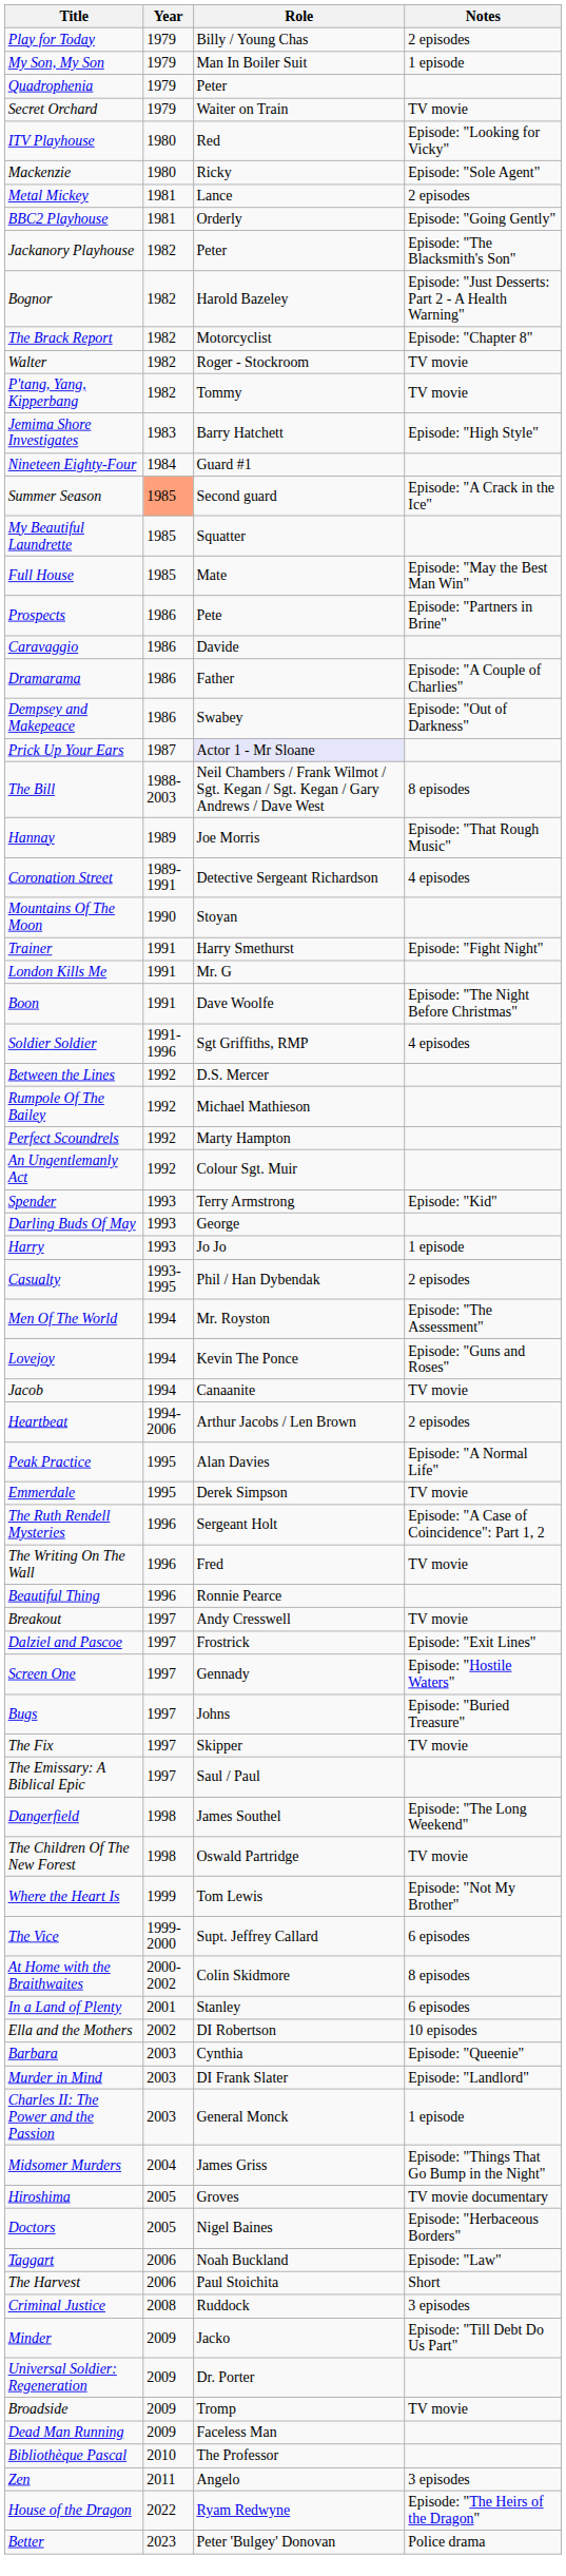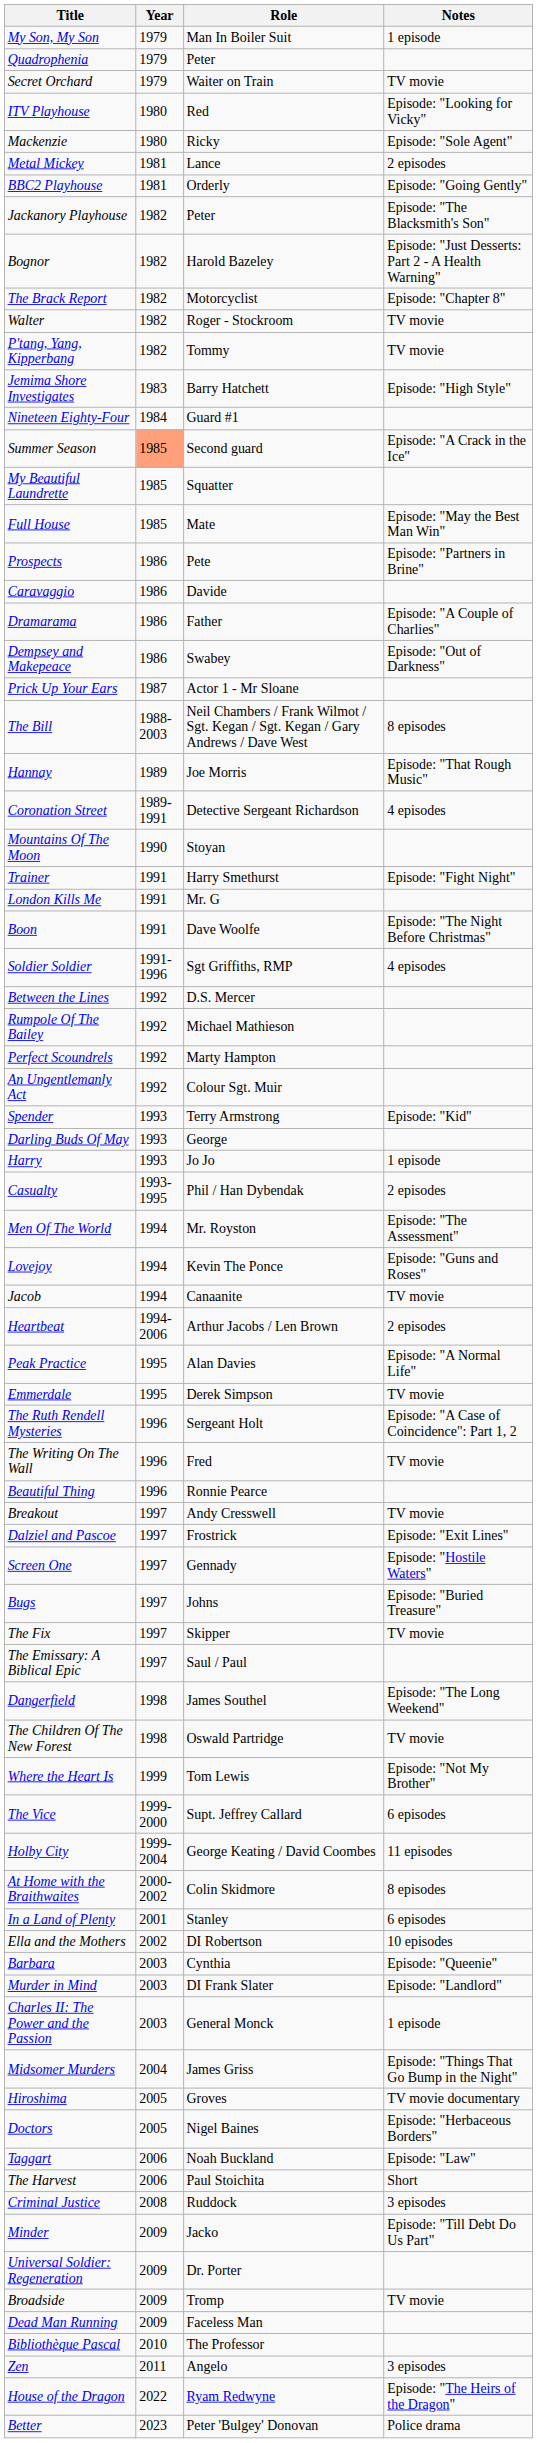 <table class="wikitable">
 <tr>
 <th>Title</th>
 <th>Year</th>
 <th>Role</th>
 <th>Notes</th>
-</tr>
-<tr>
-<td><em><a href='#'>Play for Today</a></em></td>
-<td>1979</td>
-<td>Billy / Young Chas</td>
-<td>2 episodes</td>
 </tr>
 <tr>
 <td><em><a href='#'>My Son, My Son</a></em></td>
 <td>1979</td>
 <td>Man In Boiler Suit</td>
 <td>1 episode</td>
 </tr>
 <tr>
 <td><em><a href='#'>Quadrophenia</a></em></td>
 <td>1979</td>
 <td>Peter</td>
 <td></td>
 </tr>
 <tr>
 <td><em>Secret Orchard</em></td>
 <td>1979</td>
 <td>Waiter on Train</td>
 <td>TV movie</td>
 </tr>
 <tr>
 <td><em><a href='#'>ITV Playhouse</a></em></td>
 <td>1980</td>
 <td>Red</td>
 <td>Episode: "Looking for Vicky"</td>
 </tr>
 <tr>
 <td><em>Mackenzie</em></td>
 <td>1980</td>
 <td>Ricky</td>
 <td>Episode: "Sole Agent"</td>
 </tr>
 <tr>
 <td><em><a href='#'>Metal Mickey</a></em></td>
 <td>1981</td>
 <td>Lance</td>
 <td>2 episodes</td>
 </tr>
 <tr>
 <td><em><a href='#'>BBC2 Playhouse</a></em></td>
 <td>1981</td>
 <td>Orderly</td>
 <td>Episode: "Going Gently"</td>
 </tr>
 <tr>
 <td><em>Jackanory Playhouse</em></td>
 <td>1982</td>
 <td>Peter</td>
 <td>Episode: "The Blacksmith's Son"</td>
 </tr>
 <tr>
 <td><em>Bognor</em></td>
 <td>1982</td>
 <td>Harold Bazeley</td>
 <td>Episode: "Just Desserts: Part 2 - A Health Warning"</td>
 </tr>
 <tr>
 <td><em><a href='#'>The Brack Report</a></em></td>
 <td>1982</td>
 <td>Motorcyclist</td>
 <td>Episode: "Chapter 8"</td>
 </tr>
 <tr>
 <td><em>Walter</em></td>
 <td>1982</td>
 <td>Roger - Stockroom</td>
 <td>TV movie</td>
 </tr>
 <tr>
 <td><em><a href='#'>P'tang, Yang, Kipperbang</a></em></td>
 <td>1982</td>
 <td>Tommy</td>
 <td>TV movie</td>
 </tr>
 <tr>
 <td><em><a href='#'>Jemima Shore Investigates</a></em></td>
 <td>1983</td>
 <td>Barry Hatchett</td>
 <td>Episode: "High Style"</td>
 </tr>
 <tr>
 <td><em><a href='#'>Nineteen Eighty-Four</a></em></td>
 <td>1984</td>
 <td>Guard #1</td>
 <td></td>
 </tr>
 <tr>
 <td><em>Summer Season</em></td>
 <td style="background: lightsalmon;">1985</td>
 <td>Second guard</td>
 <td>Episode: "A Crack in the Ice"</td>
 </tr>
 <tr>
 <td><em><a href='#'>My Beautiful Laundrette</a></em></td>
 <td>1985</td>
 <td>Squatter</td>
 <td></td>
 </tr>
 <tr>
 <td><em><a href='#'>Full House</a></em></td>
 <td>1985</td>
 <td>Mate</td>
 <td>Episode: "May the Best Man Win"</td>
 </tr>
 <tr>
 <td><em><a href='#'>Prospects</a></em></td>
 <td>1986</td>
 <td>Pete</td>
 <td>Episode: "Partners in Brine"</td>
 </tr>
 <tr>
 <td><em><a href='#'>Caravaggio</a></em></td>
 <td>1986</td>
 <td>Davide</td>
 <td></td>
 </tr>
 <tr>
 <td><em><a href='#'>Dramarama</a></em></td>
 <td>1986</td>
 <td>Father</td>
 <td>Episode: "A Couple of Charlies"</td>
 </tr>
 <tr>
 <td><em><a href='#'>Dempsey and Makepeace</a></em></td>
 <td>1986</td>
 <td>Swabey</td>
 <td>Episode: "Out of Darkness"</td>
 </tr>
 <tr>
 <td><em><a href='#'>Prick Up Your Ears</a></em></td>
 <td>1987</td>
-<td style="background: lavender;">Actor 1 - Mr Sloane</td>
+<td>Actor 1 - Mr Sloane</td>
 <td></td>
 </tr>
 <tr>
 <td><em><a href='#'>The Bill</a></em></td>
 <td>1988-2003</td>
 <td>Neil Chambers / Frank Wilmot / Sgt. Kegan / Sgt. Kegan / Gary Andrews / Dave West</td>
 <td>8 episodes</td>
 </tr>
 <tr>
 <td><em><a href='#'>Hannay</a></em></td>
 <td>1989</td>
 <td>Joe Morris</td>
 <td>Episode: "That Rough Music"</td>
 </tr>
 <tr>
 <td><em><a href='#'>Coronation Street</a></em></td>
 <td>1989-1991</td>
 <td>Detective Sergeant Richardson</td>
 <td>4 episodes</td>
 </tr>
 <tr>
 <td><em><a href='#'>Mountains Of The Moon</a></em></td>
 <td>1990</td>
 <td>Stoyan</td>
 <td></td>
 </tr>
 <tr>
 <td><em><a href='#'>Trainer</a></em></td>
 <td>1991</td>
 <td>Harry Smethurst</td>
 <td>Episode: "Fight Night"</td>
 </tr>
 <tr>
 <td><em><a href='#'>London Kills Me</a></em></td>
 <td>1991</td>
 <td>Mr. G</td>
 <td></td>
 </tr>
 <tr>
 <td><em><a href='#'>Boon</a></em></td>
 <td>1991</td>
 <td>Dave Woolfe</td>
 <td>Episode: "The Night Before Christmas"</td>
 </tr>
 <tr>
 <td><em><a href='#'>Soldier Soldier</a></em></td>
 <td>1991-1996</td>
 <td>Sgt Griffiths, RMP</td>
 <td>4 episodes</td>
 </tr>
 <tr>
 <td><em><a href='#'>Between the Lines</a></em></td>
 <td>1992</td>
 <td>D.S. Mercer</td>
 <td></td>
 </tr>
 <tr>
 <td><em><a href='#'>Rumpole Of The Bailey</a></em></td>
 <td>1992</td>
 <td>Michael Mathieson</td>
 <td></td>
 </tr>
 <tr>
 <td><em><a href='#'>Perfect Scoundrels</a></em></td>
 <td>1992</td>
 <td>Marty Hampton</td>
 <td></td>
 </tr>
 <tr>
 <td><em><a href='#'>An Ungentlemanly Act</a></em></td>
 <td>1992</td>
 <td>Colour Sgt. Muir</td>
 <td></td>
 </tr>
 <tr>
 <td><em><a href='#'>Spender</a></em></td>
 <td>1993</td>
 <td>Terry Armstrong</td>
 <td>Episode: "Kid"</td>
 </tr>
 <tr>
 <td><em><a href='#'>Darling Buds Of May</a></em></td>
 <td>1993</td>
 <td>George</td>
 <td></td>
 </tr>
 <tr>
 <td><em><a href='#'>Harry</a></em></td>
 <td>1993</td>
 <td>Jo Jo</td>
 <td>1 episode</td>
 </tr>
 <tr>
 <td><em><a href='#'>Casualty</a></em></td>
 <td>1993-1995</td>
 <td>Phil / Han Dybendak</td>
 <td>2 episodes</td>
 </tr>
 <tr>
 <td><em><a href='#'>Men Of The World</a></em></td>
 <td>1994</td>
 <td>Mr. Royston</td>
 <td>Episode: "The Assessment"</td>
 </tr>
 <tr>
 <td><em><a href='#'>Lovejoy</a></em></td>
 <td>1994</td>
 <td>Kevin The Ponce</td>
 <td>Episode: "Guns and Roses"</td>
 </tr>
 <tr>
 <td><em>Jacob</em></td>
 <td>1994</td>
 <td>Canaanite</td>
 <td>TV movie</td>
 </tr>
 <tr>
 <td><em><a href='#'>Heartbeat</a></em></td>
 <td>1994-2006</td>
 <td>Arthur Jacobs / Len Brown</td>
 <td>2 episodes</td>
 </tr>
 <tr>
 <td><em><a href='#'>Peak Practice</a></em></td>
 <td>1995</td>
 <td>Alan Davies</td>
 <td>Episode: "A Normal Life"</td>
 </tr>
 <tr>
 <td><em><a href='#'>Emmerdale</a></em></td>
 <td>1995</td>
 <td>Derek Simpson</td>
 <td>TV movie</td>
 </tr>
 <tr>
 <td><em><a href='#'>The Ruth Rendell Mysteries</a></em></td>
 <td>1996</td>
 <td>Sergeant Holt</td>
 <td>Episode: "A Case of Coincidence": Part 1, 2</td>
 </tr>
 <tr>
 <td><em>The Writing On The Wall</em></td>
 <td>1996</td>
 <td>Fred</td>
 <td>TV movie</td>
 </tr>
 <tr>
 <td><em><a href='#'>Beautiful Thing</a></em></td>
 <td>1996</td>
 <td>Ronnie Pearce</td>
 <td></td>
 </tr>
 <tr>
 <td><em>Breakout</em></td>
 <td>1997</td>
 <td>Andy Cresswell</td>
 <td>TV movie</td>
 </tr>
 <tr>
 <td><em><a href='#'>Dalziel and Pascoe</a></em></td>
 <td>1997</td>
 <td>Frostrick</td>
 <td>Episode: "Exit Lines"</td>
 </tr>
 <tr>
 <td><em><a href='#'>Screen One</a></em></td>
 <td>1997</td>
 <td>Gennady</td>
 <td>Episode: "<a href='#'>Hostile Waters</a>"</td>
 </tr>
 <tr>
 <td><em><a href='#'>Bugs</a></em></td>
 <td>1997</td>
 <td>Johns</td>
 <td>Episode: "Buried Treasure"</td>
 </tr>
 <tr>
 <td><em>The Fix</em></td>
 <td>1997</td>
 <td>Skipper</td>
 <td>TV movie</td>
 </tr>
 <tr>
 <td><em>The Emissary: A Biblical Epic</em></td>
 <td>1997</td>
 <td>Saul / Paul</td>
 <td></td>
 </tr>
 <tr>
 <td><em><a href='#'>Dangerfield</a></em></td>
 <td>1998</td>
 <td>James Southel</td>
 <td>Episode: "The Long Weekend"</td>
 </tr>
 <tr>
 <td><em>The Children Of The New Forest</em></td>
 <td>1998</td>
 <td>Oswald Partridge</td>
 <td>TV movie</td>
 </tr>
 <tr>
 <td><em><a href='#'>Where the Heart Is</a></em></td>
 <td>1999</td>
 <td>Tom Lewis</td>
 <td>Episode: "Not My Brother"</td>
 </tr>
 <tr>
 <td><em><a href='#'>The Vice</a></em></td>
 <td>1999-2000</td>
 <td>Supt. Jeffrey Callard</td>
 <td>6 episodes</td>
 </tr>
 <tr>
+<td><em><a href='#'>Holby City</a></em></td>
+<td>1999-2004</td>
+<td>George Keating / David Coombes</td>
+<td>11 episodes</td>
+</tr>
+<tr>
 <td><em><a href='#'>At Home with the Braithwaites</a></em></td>
 <td>2000-2002</td>
 <td>Colin Skidmore</td>
 <td>8 episodes</td>
 </tr>
 <tr>
 <td><em><a href='#'>In a Land of Plenty</a></em></td>
 <td>2001</td>
 <td>Stanley</td>
 <td>6 episodes</td>
 </tr>
 <tr>
 <td><em>Ella and the Mothers</em></td>
 <td>2002</td>
 <td>DI Robertson</td>
 <td>10 episodes</td>
 </tr>
 <tr>
 <td><em><a href='#'>Barbara</a></em></td>
 <td>2003</td>
 <td>Cynthia</td>
 <td>Episode: "Queenie"</td>
 </tr>
 <tr>
 <td><em><a href='#'>Murder in Mind</a></em></td>
 <td>2003</td>
 <td>DI Frank Slater</td>
 <td>Episode: "Landlord"</td>
 </tr>
 <tr>
 <td><em><a href='#'>Charles II: The Power and the Passion</a></em></td>
 <td>2003</td>
 <td>General Monck</td>
 <td>1 episode</td>
 </tr>
 <tr>
 <td><em><a href='#'>Midsomer Murders</a></em></td>
 <td>2004</td>
 <td>James Griss</td>
 <td>Episode: "Things That Go Bump in the Night"</td>
 </tr>
 <tr>
 <td><em><a href='#'>Hiroshima</a></em></td>
 <td>2005</td>
 <td>Groves</td>
 <td>TV movie documentary</td>
 </tr>
 <tr>
 <td><em><a href='#'>Doctors</a></em></td>
 <td>2005</td>
 <td>Nigel Baines</td>
 <td>Episode: "Herbaceous Borders"</td>
 </tr>
 <tr>
 <td><em><a href='#'>Taggart</a></em></td>
 <td>2006</td>
 <td>Noah Buckland</td>
 <td>Episode: "Law"</td>
 </tr>
 <tr>
 <td><em>The Harvest</em></td>
 <td>2006</td>
 <td>Paul Stoichita</td>
 <td>Short</td>
 </tr>
 <tr>
 <td><em><a href='#'>Criminal Justice</a></em></td>
 <td>2008</td>
 <td>Ruddock</td>
 <td>3 episodes</td>
 </tr>
 <tr>
 <td><em><a href='#'>Minder</a></em></td>
 <td>2009</td>
 <td>Jacko</td>
 <td>Episode: "Till Debt Do Us Part"</td>
 </tr>
 <tr>
 <td><em><a href='#'>Universal Soldier: Regeneration</a></em></td>
 <td>2009</td>
 <td>Dr. Porter</td>
 <td></td>
 </tr>
 <tr>
 <td><em>Broadside</em></td>
 <td>2009</td>
 <td>Tromp</td>
 <td>TV movie</td>
 </tr>
 <tr>
 <td><em><a href='#'>Dead Man Running</a></em></td>
 <td>2009</td>
 <td>Faceless Man</td>
 <td></td>
 </tr>
 <tr>
 <td><em><a href='#'>Bibliothèque Pascal</a></em></td>
 <td>2010</td>
 <td>The Professor</td>
 <td></td>
 </tr>
 <tr>
 <td><em><a href='#'>Zen</a></em></td>
 <td>2011</td>
 <td>Angelo</td>
 <td>3 episodes</td>
 </tr>
 <tr>
 <td><em><a href='#'>House of the Dragon</a></em></td>
 <td>2022</td>
 <td><a href='#'>Ryam Redwyne</a></td>
 <td>Episode: "<a href='#'>The Heirs of the Dragon</a>"</td>
 </tr>
 <tr>
 <td><a href='#'><em>Better</em></a></td>
 <td>2023</td>
 <td>Peter 'Bulgey' Donovan</td>
 <td>Police drama</td>
 </tr>
 </table>
